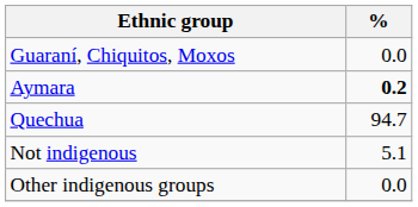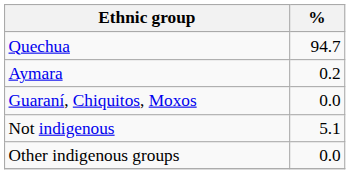 <table class="wikitable" border="1" style="width:25%;" border="1">
 <tr bgcolor=#EFEFEF>
 <th><strong>Ethnic group</strong></th>
 <th><strong>%</strong></th>
 </tr>
 <tr>
-<td><a href='#'>Guaraní</a>, <a href='#'>Chiquitos</a>, <a href='#'>Moxos</a></td>
-<td align="right">0.0</td>
+<td><a href='#'>Quechua</a></td>
+<td align="right">94.7</td>
 </tr>
 <tr>
 <td><a href='#'>Aymara</a></td>
-<td align="right"><strong>0.2</strong></td>
+<td align="right">0.2</td>
 </tr>
 <tr>
-<td><a href='#'>Quechua</a></td>
-<td align="right">94.7</td>
+<td><a href='#'>Guaraní</a>, <a href='#'>Chiquitos</a>, <a href='#'>Moxos</a></td>
+<td align="right">0.0</td>
 </tr>
 <tr>
 <td>Not <a href='#'>indigenous</a></td>
 <td align="right">5.1</td>
 </tr>
 <tr>
 <td>Other indigenous groups</td>
 <td align="right">0.0</td>
 </tr>
 <tr>
 </tr>
 </table>
